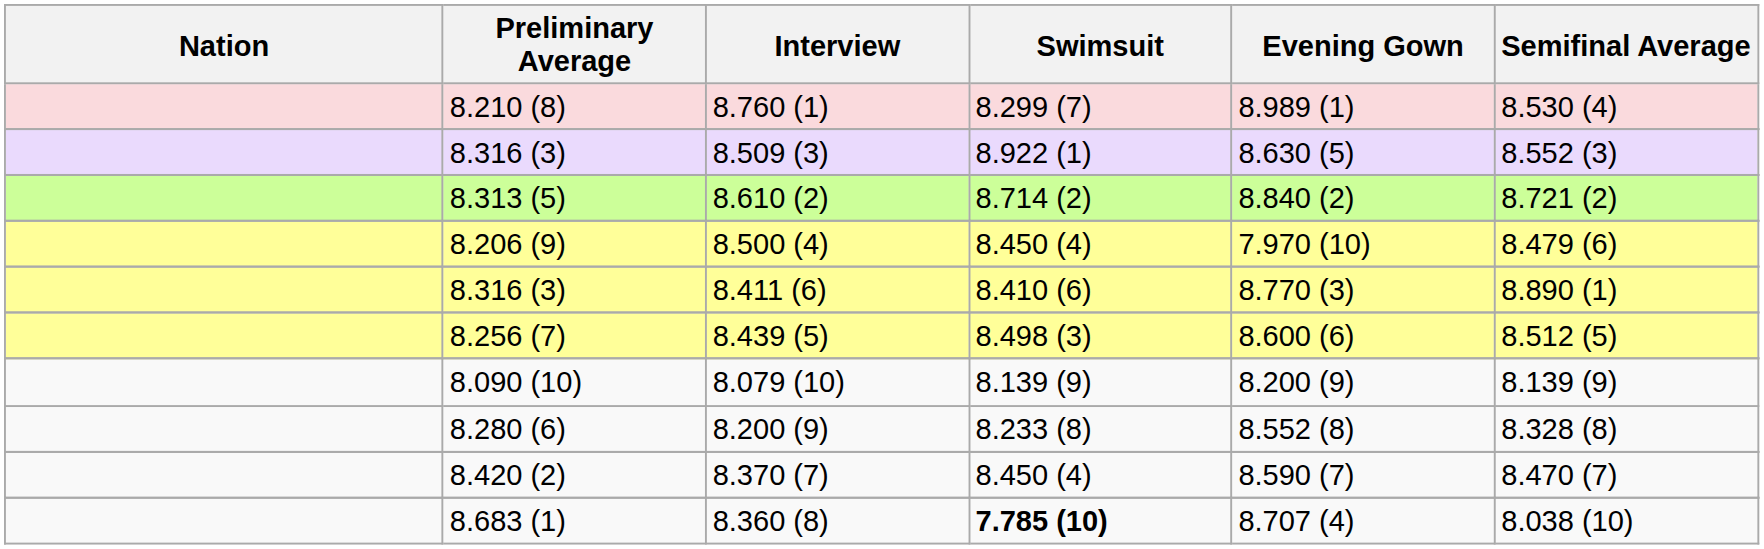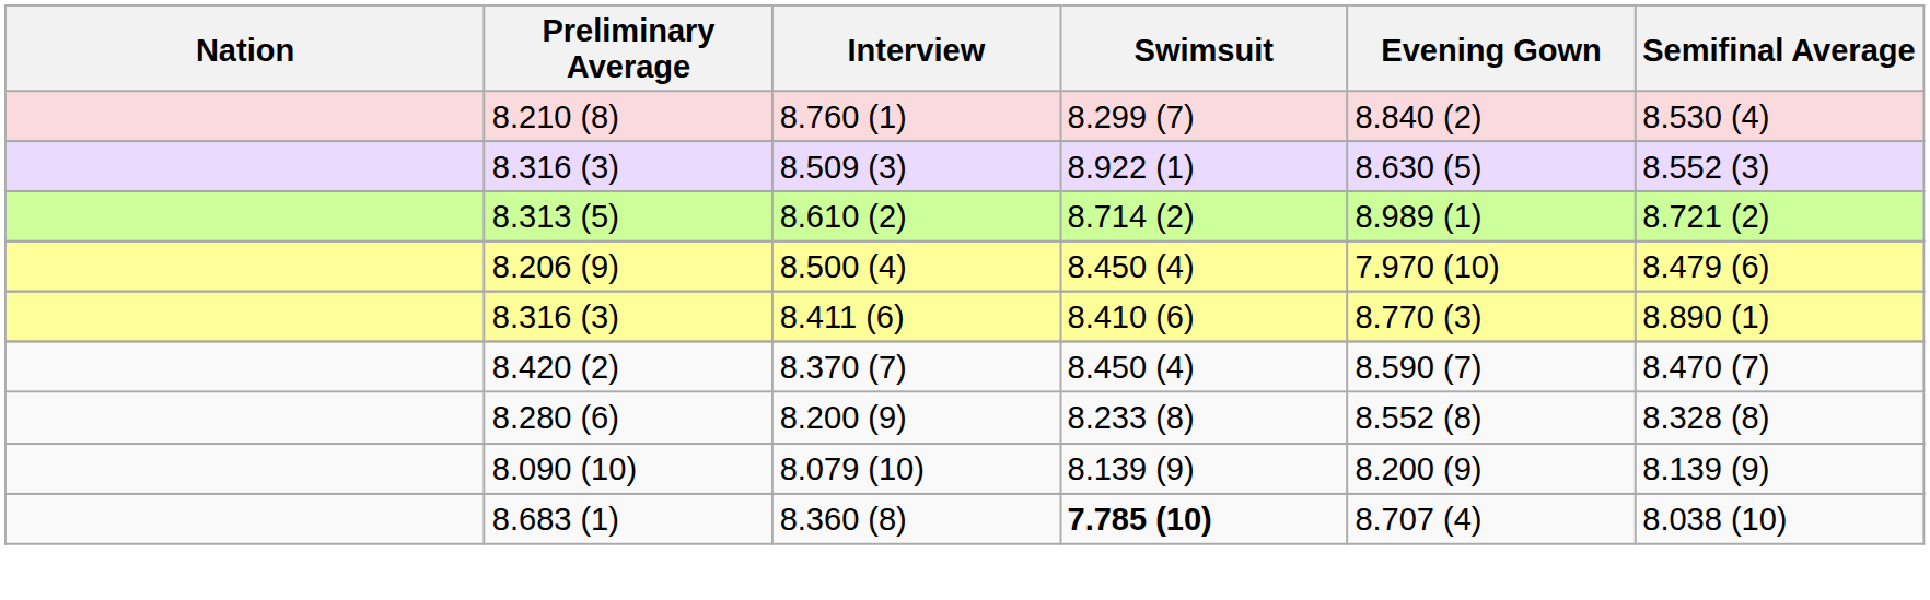 <table class="wikitable sortable collapsible" style="font-size:95%">
 <tr>
 <th width="25%">Nation</th>
 <th>Preliminary<br>Average</th>
 <th width="15%">Interview</th>
 <th width="15%">Swimsuit</th>
 <th width="15%">Evening Gown</th>
 <th width="15%">Semifinal Average</th>
 </tr>
 <tr style="background-color:#FADADD;">
 <td><strong></strong></td>
 <td>8.210 (8)</td>
 <td>8.760 (1)</td>
 <td>8.299 (7)</td>
-<td>8.989 (1)</td>
+<td>8.840 (2)</td>
 <td>8.530 (4)</td>
 </tr>
 <tr>
 </tr>
 <tr style="background-color:#eadafd;">
 <td><strong></strong></td>
 <td>8.316 (3)</td>
 <td>8.509 (3)</td>
 <td>8.922 (1)</td>
 <td>8.630 (5)</td>
 <td>8.552 (3)</td>
 </tr>
 <tr>
 </tr>
 <tr style="background-color:#ccff99;">
 <td><strong></strong></td>
 <td>8.313 (5)</td>
 <td>8.610 (2)</td>
 <td>8.714 (2)</td>
-<td>8.840 (2)</td>
+<td>8.989 (1)</td>
 <td>8.721 (2)</td>
 </tr>
 <tr>
 </tr>
 <tr style="background-color:#ffff99;">
 <td><strong></strong></td>
 <td>8.206 (9)</td>
 <td>8.500 (4)</td>
 <td>8.450 (4)</td>
 <td>7.970 (10)</td>
 <td>8.479 (6)</td>
 </tr>
 <tr>
 </tr>
 <tr style="background-color:#ffff99;">
 <td><strong></strong></td>
 <td>8.316 (3)</td>
 <td>8.411 (6)</td>
 <td>8.410 (6)</td>
 <td>8.770 (3)</td>
 <td>8.890 (1)</td>
 </tr>
 <tr>
 </tr>
-<tr style="background-color:#ffff99;">
-<td><strong></strong></td>
-<td>8.256 (7)</td>
-<td>8.439 (5)</td>
-<td>8.498 (3)</td>
-<td>8.600 (6)</td>
-<td>8.512 (5)</td>
-</tr>
 <tr>
 </tr>
 <tr>
 <td><strong></strong></td>
-<td>8.090 (10)</td>
-<td>8.079 (10)</td>
-<td>8.139 (9)</td>
-<td>8.200 (9)</td>
-<td>8.139 (9)</td>
+<td>8.420 (2)</td>
+<td>8.370 (7)</td>
+<td>8.450 (4)</td>
+<td>8.590 (7)</td>
+<td>8.470 (7)</td>
 </tr>
 <tr>
 <td><strong></strong></td>
 <td>8.280 (6)</td>
 <td>8.200 (9)</td>
 <td>8.233 (8)</td>
 <td>8.552 (8)</td>
 <td>8.328 (8)</td>
 </tr>
 <tr>
 </tr>
 <tr>
 <td><strong></strong></td>
-<td>8.420 (2)</td>
-<td>8.370 (7)</td>
-<td>8.450 (4)</td>
-<td>8.590 (7)</td>
-<td>8.470 (7)</td>
+<td>8.090 (10)</td>
+<td>8.079 (10)</td>
+<td>8.139 (9)</td>
+<td>8.200 (9)</td>
+<td>8.139 (9)</td>
 </tr>
 <tr>
 </tr>
 <tr>
 <td><strong></strong></td>
 <td>8.683 (1)</td>
 <td>8.360 (8)</td>
 <td><strong>7.785 (10)</strong></td>
 <td>8.707 (4)</td>
 <td>8.038 (10)</td>
 </tr>
 </table>
